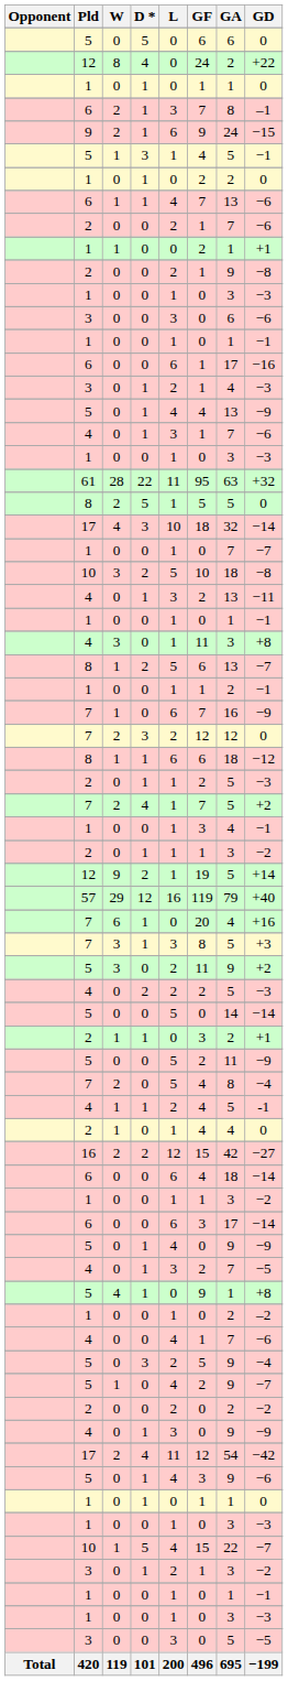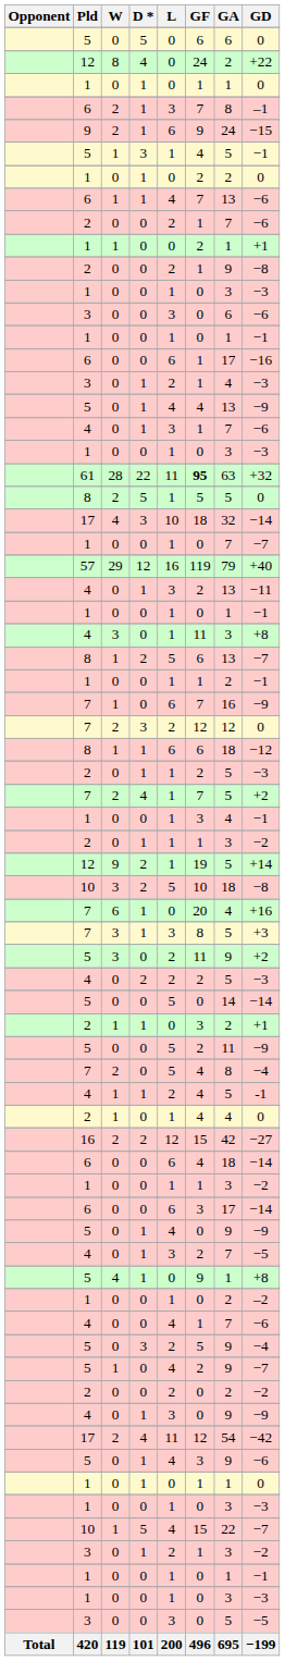 <table class="wikitable sortable collapsible collapsed" style="text-align: center; font-size: 100%;">
 <tr>
 <th>Opponent</th>
 <th>Pld</th>
 <th>W</th>
 <th>D *</th>
 <th>L</th>
 <th>GF</th>
 <th>GA</th>
 <th>GD</th>
 </tr>
 <tr bgcolor="#d0ffd0" align="center">
 </tr>
 <tr>
 </tr>
 <tr bgcolor="#FFFACD">
 <td align="left"></td>
 <td>5</td>
 <td>0</td>
 <td>5</td>
 <td>0</td>
 <td>6</td>
 <td>6</td>
 <td>0</td>
 </tr>
 <tr>
 </tr>
 <tr bgcolor="#CCFFCC">
 <td align="left"></td>
 <td>12</td>
 <td>8</td>
 <td>4</td>
 <td>0</td>
 <td>24</td>
 <td>2</td>
 <td>+22</td>
 </tr>
 <tr>
 </tr>
 <tr bgcolor="#FFFACD">
 <td align="left"></td>
 <td>1</td>
 <td>0</td>
 <td>1</td>
 <td>0</td>
 <td>1</td>
 <td>1</td>
 <td>0</td>
 </tr>
 <tr>
 </tr>
 <tr bgcolor="#FFCCCC">
 <td align="left"></td>
 <td>6</td>
 <td>2</td>
 <td>1</td>
 <td>3</td>
 <td>7</td>
 <td>8</td>
 <td>–1</td>
 </tr>
 <tr>
 </tr>
 <tr bgcolor="#FFCCCC">
 <td align="left"></td>
 <td>9</td>
 <td>2</td>
 <td>1</td>
 <td>6</td>
 <td>9</td>
 <td>24</td>
 <td>−15</td>
 </tr>
 <tr>
 </tr>
 <tr bgcolor="#FFFACD">
 <td align="left"></td>
 <td>5</td>
 <td>1</td>
 <td>3</td>
 <td>1</td>
 <td>4</td>
 <td>5</td>
 <td>−1</td>
 </tr>
 <tr>
 </tr>
 <tr bgcolor="#FFFACD">
 <td align="left"></td>
 <td>1</td>
 <td>0</td>
 <td>1</td>
 <td>0</td>
 <td>2</td>
 <td>2</td>
 <td>0</td>
 </tr>
 <tr>
 </tr>
 <tr bgcolor="#FFCCCC">
 <td align="left"></td>
 <td>6</td>
 <td>1</td>
 <td>1</td>
 <td>4</td>
 <td>7</td>
 <td>13</td>
 <td>−6</td>
 </tr>
 <tr>
 </tr>
 <tr bgcolor="#FFCCCC">
 <td align="left"></td>
 <td>2</td>
 <td>0</td>
 <td>0</td>
 <td>2</td>
 <td>1</td>
 <td>7</td>
 <td>−6</td>
 </tr>
 <tr>
 </tr>
 <tr bgcolor="#CCFFCC">
 <td align="left"></td>
 <td>1</td>
 <td>1</td>
 <td>0</td>
 <td>0</td>
 <td>2</td>
 <td>1</td>
 <td>+1</td>
 </tr>
 <tr>
 </tr>
 <tr bgcolor="#FFCCCC">
 <td align="left"></td>
 <td>2</td>
 <td>0</td>
 <td>0</td>
 <td>2</td>
 <td>1</td>
 <td>9</td>
 <td>−8</td>
 </tr>
 <tr>
 </tr>
 <tr bgcolor="#FFCCCC">
 <td align="left"></td>
 <td>1</td>
 <td>0</td>
 <td>0</td>
 <td>1</td>
 <td>0</td>
 <td>3</td>
 <td>−3</td>
 </tr>
 <tr>
 </tr>
 <tr bgcolor="#FFCCCC">
 <td align="left"></td>
 <td>3</td>
 <td>0</td>
 <td>0</td>
 <td>3</td>
 <td>0</td>
 <td>6</td>
 <td>−6</td>
 </tr>
 <tr>
 </tr>
 <tr bgcolor="#FFCCCC">
 <td align="left"></td>
 <td>1</td>
 <td>0</td>
 <td>0</td>
 <td>1</td>
 <td>0</td>
 <td>1</td>
 <td>−1</td>
 </tr>
 <tr>
 </tr>
 <tr bgcolor="#FFCCCC">
 <td align="left"></td>
 <td>6</td>
 <td>0</td>
 <td>0</td>
 <td>6</td>
 <td>1</td>
 <td>17</td>
 <td>−16</td>
 </tr>
 <tr>
 </tr>
 <tr bgcolor="#FFCCCC">
 <td align="left"></td>
 <td>3</td>
 <td>0</td>
 <td>1</td>
 <td>2</td>
 <td>1</td>
 <td>4</td>
 <td>−3</td>
 </tr>
 <tr>
 </tr>
 <tr bgcolor="#FFCCCC">
 <td align="left"></td>
 <td>5</td>
 <td>0</td>
 <td>1</td>
 <td>4</td>
 <td>4</td>
 <td>13</td>
 <td>−9</td>
 </tr>
 <tr>
 </tr>
 <tr bgcolor="#FFCCCC">
 <td align="left"></td>
 <td>4</td>
 <td>0</td>
 <td>1</td>
 <td>3</td>
 <td>1</td>
 <td>7</td>
 <td>−6</td>
 </tr>
 <tr>
 </tr>
 <tr bgcolor="#FFCCCC">
 <td align="left"></td>
 <td>1</td>
 <td>0</td>
 <td>0</td>
 <td>1</td>
 <td>0</td>
 <td>3</td>
 <td>−3</td>
 </tr>
 <tr>
 </tr>
 <tr bgcolor="#CCFFCC">
 <td align="left"></td>
 <td>61</td>
 <td>28</td>
 <td>22</td>
 <td>11</td>
-<td>95</td>
+<td><strong>95</strong></td>
 <td>63</td>
 <td>+32</td>
 </tr>
 <tr>
 </tr>
 <tr bgcolor="#CCFFCC">
 <td align="left"></td>
 <td>8</td>
 <td>2</td>
 <td>5</td>
 <td>1</td>
 <td>5</td>
 <td>5</td>
 <td>0</td>
 </tr>
 <tr>
 </tr>
 <tr bgcolor="#FFCCCC">
 <td align="left"></td>
 <td>17</td>
 <td>4</td>
 <td>3</td>
 <td>10</td>
 <td>18</td>
 <td>32</td>
 <td>−14</td>
 </tr>
 <tr>
 </tr>
 <tr bgcolor="#FFCCCC">
 <td align="left"></td>
 <td>1</td>
 <td>0</td>
 <td>0</td>
 <td>1</td>
 <td>0</td>
 <td>7</td>
 <td>−7</td>
 </tr>
 <tr>
 </tr>
-<tr bgcolor="#FFCCCC">
+<tr bgcolor="#CCFFCC">
 <td align="left"></td>
-<td>10</td>
-<td>3</td>
-<td>2</td>
-<td>5</td>
-<td>10</td>
-<td>18</td>
-<td>−8</td>
+<td>57</td>
+<td>29</td>
+<td>12</td>
+<td>16</td>
+<td>119</td>
+<td>79</td>
+<td>+40</td>
 </tr>
 <tr>
 </tr>
 <tr bgcolor="#FFCCCC">
 <td align="left"></td>
 <td>4</td>
 <td>0</td>
 <td>1</td>
 <td>3</td>
 <td>2</td>
 <td>13</td>
 <td>−11</td>
 </tr>
 <tr>
 </tr>
 <tr bgcolor="#FFCCCC">
 <td align="left"></td>
 <td>1</td>
 <td>0</td>
 <td>0</td>
 <td>1</td>
 <td>0</td>
 <td>1</td>
 <td>−1</td>
 </tr>
 <tr>
 </tr>
 <tr bgcolor="#CCFFCC">
 <td align="left"></td>
 <td>4</td>
 <td>3</td>
 <td>0</td>
 <td>1</td>
 <td>11</td>
 <td>3</td>
 <td>+8</td>
 </tr>
 <tr>
 </tr>
 <tr bgcolor="#FFCCCC">
 <td align="left"></td>
 <td>8</td>
 <td>1</td>
 <td>2</td>
 <td>5</td>
 <td>6</td>
 <td>13</td>
 <td>−7</td>
 </tr>
 <tr>
 </tr>
 <tr bgcolor="#FFCCCC">
 <td align="left"></td>
 <td>1</td>
 <td>0</td>
 <td>0</td>
 <td>1</td>
 <td>1</td>
 <td>2</td>
 <td>−1</td>
 </tr>
 <tr>
 </tr>
 <tr bgcolor="#FFCCCC">
 <td align="left"></td>
 <td>7</td>
 <td>1</td>
 <td>0</td>
 <td>6</td>
 <td>7</td>
 <td>16</td>
 <td>−9</td>
 </tr>
 <tr>
 </tr>
 <tr bgcolor="#FFFACD">
 <td align="left"></td>
 <td>7</td>
 <td>2</td>
 <td>3</td>
 <td>2</td>
 <td>12</td>
 <td>12</td>
 <td>0</td>
 </tr>
 <tr>
 </tr>
 <tr bgcolor="#FFCCCC">
 <td align="left"></td>
 <td>8</td>
 <td>1</td>
 <td>1</td>
 <td>6</td>
 <td>6</td>
 <td>18</td>
 <td>−12</td>
 </tr>
 <tr>
 </tr>
 <tr bgcolor="#FFCCCC">
 <td align="left"></td>
 <td>2</td>
 <td>0</td>
 <td>1</td>
 <td>1</td>
 <td>2</td>
 <td>5</td>
 <td>−3</td>
 </tr>
 <tr>
 </tr>
 <tr bgcolor="#CCFFCC">
 <td align="left"></td>
 <td>7</td>
 <td>2</td>
 <td>4</td>
 <td>1</td>
 <td>7</td>
 <td>5</td>
 <td>+2</td>
 </tr>
 <tr>
 </tr>
 <tr bgcolor="#FFCCCC">
 <td align="left"></td>
 <td>1</td>
 <td>0</td>
 <td>0</td>
 <td>1</td>
 <td>3</td>
 <td>4</td>
 <td>−1</td>
 </tr>
 <tr>
 </tr>
 <tr bgcolor="#FFCCCC">
 <td align="left"></td>
 <td>2</td>
 <td>0</td>
 <td>1</td>
 <td>1</td>
 <td>1</td>
 <td>3</td>
 <td>−2</td>
 </tr>
 <tr>
 </tr>
 <tr bgcolor="#CCFFCC">
 <td align="left"></td>
 <td>12</td>
 <td>9</td>
 <td>2</td>
 <td>1</td>
 <td>19</td>
 <td>5</td>
 <td>+14</td>
 </tr>
 <tr>
 </tr>
-<tr bgcolor="#CCFFCC">
+<tr bgcolor="#FFCCCC">
 <td align="left"></td>
-<td>57</td>
-<td>29</td>
-<td>12</td>
-<td>16</td>
-<td>119</td>
-<td>79</td>
-<td>+40</td>
+<td>10</td>
+<td>3</td>
+<td>2</td>
+<td>5</td>
+<td>10</td>
+<td>18</td>
+<td>−8</td>
 </tr>
 <tr>
 </tr>
 <tr bgcolor="#CCFFCC">
 <td align="left"></td>
 <td>7</td>
 <td>6</td>
 <td>1</td>
 <td>0</td>
 <td>20</td>
 <td>4</td>
 <td>+16</td>
 </tr>
 <tr>
 </tr>
 <tr bgcolor="#FFFACD">
 <td align="left"></td>
 <td>7</td>
 <td>3</td>
 <td>1</td>
 <td>3</td>
 <td>8</td>
 <td>5</td>
 <td>+3</td>
 </tr>
 <tr>
 </tr>
 <tr bgcolor="#CCFFCC">
 <td align="left"></td>
 <td>5</td>
 <td>3</td>
 <td>0</td>
 <td>2</td>
 <td>11</td>
 <td>9</td>
 <td>+2</td>
 </tr>
 <tr>
 </tr>
 <tr bgcolor="#FFCCCC">
 <td align="left"></td>
 <td>4</td>
 <td>0</td>
 <td>2</td>
 <td>2</td>
 <td>2</td>
 <td>5</td>
 <td>−3</td>
 </tr>
 <tr>
 </tr>
 <tr bgcolor="#FFCCCC">
 <td align="left"></td>
 <td>5</td>
 <td>0</td>
 <td>0</td>
 <td>5</td>
 <td>0</td>
 <td>14</td>
 <td>−14</td>
 </tr>
 <tr>
 </tr>
 <tr bgcolor="#CCFFCC">
 <td align="left"></td>
 <td>2</td>
 <td>1</td>
 <td>1</td>
 <td>0</td>
 <td>3</td>
 <td>2</td>
 <td>+1</td>
 </tr>
 <tr>
 </tr>
 <tr bgcolor="#FFCCCC">
 <td align="left"></td>
 <td>5</td>
 <td>0</td>
 <td>0</td>
 <td>5</td>
 <td>2</td>
 <td>11</td>
 <td>−9</td>
 </tr>
 <tr>
 </tr>
 <tr bgcolor="#FFCCCC">
 <td align="left"></td>
 <td>7</td>
 <td>2</td>
 <td>0</td>
 <td>5</td>
 <td>4</td>
 <td>8</td>
 <td>−4</td>
 </tr>
 <tr>
 </tr>
 <tr bgcolor="#FFCCCC">
 <td align="left"></td>
 <td>4</td>
 <td>1</td>
 <td>1</td>
 <td>2</td>
 <td>4</td>
 <td>5</td>
 <td>-1</td>
 </tr>
 <tr>
 </tr>
 <tr bgcolor="#FFFACD">
 <td align="left"></td>
 <td>2</td>
 <td>1</td>
 <td>0</td>
 <td>1</td>
 <td>4</td>
 <td>4</td>
 <td>0</td>
 </tr>
 <tr>
 </tr>
 <tr bgcolor="#FFCCCC">
 <td align="left"></td>
 <td>16</td>
 <td>2</td>
 <td>2</td>
 <td>12</td>
 <td>15</td>
 <td>42</td>
 <td>−27</td>
 </tr>
 <tr>
 </tr>
 <tr bgcolor="#FFCCCC">
 <td align="left"></td>
 <td>6</td>
 <td>0</td>
 <td>0</td>
 <td>6</td>
 <td>4</td>
 <td>18</td>
 <td>−14</td>
 </tr>
 <tr>
 </tr>
 <tr bgcolor="#FFCCCC">
 <td align="left"></td>
 <td>1</td>
 <td>0</td>
 <td>0</td>
 <td>1</td>
 <td>1</td>
 <td>3</td>
 <td>−2</td>
 </tr>
 <tr>
 </tr>
 <tr bgcolor="#FFCCCC">
 <td align="left"></td>
 <td>6</td>
 <td>0</td>
 <td>0</td>
 <td>6</td>
 <td>3</td>
 <td>17</td>
 <td>−14</td>
 </tr>
 <tr>
 </tr>
 <tr bgcolor="#FFCCCC">
 <td align="left"></td>
 <td>5</td>
 <td>0</td>
 <td>1</td>
 <td>4</td>
 <td>0</td>
 <td>9</td>
 <td>−9</td>
 </tr>
 <tr>
 </tr>
 <tr bgcolor="#FFCCCC">
 <td align="left"></td>
 <td>4</td>
 <td>0</td>
 <td>1</td>
 <td>3</td>
 <td>2</td>
 <td>7</td>
 <td>−5</td>
 </tr>
 <tr>
 </tr>
 <tr bgcolor="#CCFFCC">
 <td align="left"></td>
 <td>5</td>
 <td>4</td>
 <td>1</td>
 <td>0</td>
 <td>9</td>
 <td>1</td>
 <td>+8</td>
 </tr>
 <tr>
 </tr>
 <tr bgcolor="#FFCCCC">
 <td align="left"></td>
 <td>1</td>
 <td>0</td>
 <td>0</td>
 <td>1</td>
 <td>0</td>
 <td>2</td>
 <td>–2</td>
 </tr>
 <tr>
 </tr>
 <tr bgcolor="#FFCCCC">
 <td align="left"></td>
 <td>4</td>
 <td>0</td>
 <td>0</td>
 <td>4</td>
 <td>1</td>
 <td>7</td>
 <td>−6</td>
 </tr>
 <tr>
 </tr>
 <tr bgcolor="#FFCCCC">
 <td align="left"></td>
 <td>5</td>
 <td>0</td>
 <td>3</td>
 <td>2</td>
 <td>5</td>
 <td>9</td>
 <td>−4</td>
 </tr>
 <tr>
 </tr>
 <tr bgcolor="#FFCCCC">
 <td align="left"></td>
 <td>5</td>
 <td>1</td>
 <td>0</td>
 <td>4</td>
 <td>2</td>
 <td>9</td>
 <td>−7</td>
 </tr>
 <tr>
 </tr>
 <tr bgcolor="#FFCCCC">
 <td align="left"></td>
 <td>2</td>
 <td>0</td>
 <td>0</td>
 <td>2</td>
 <td>0</td>
 <td>2</td>
 <td>−2</td>
 </tr>
 <tr>
 </tr>
 <tr bgcolor="#FFCCCC">
 <td align="left"></td>
 <td>4</td>
 <td>0</td>
 <td>1</td>
 <td>3</td>
 <td>0</td>
 <td>9</td>
 <td>−9</td>
 </tr>
 <tr>
 </tr>
 <tr bgcolor="#FFCCCC">
 <td align="left"></td>
 <td>17</td>
 <td>2</td>
 <td>4</td>
 <td>11</td>
 <td>12</td>
 <td>54</td>
 <td>−42</td>
 </tr>
 <tr>
 </tr>
 <tr bgcolor="#FFCCCC">
 <td align="left"></td>
 <td>5</td>
 <td>0</td>
 <td>1</td>
 <td>4</td>
 <td>3</td>
 <td>9</td>
 <td>−6</td>
 </tr>
 <tr>
 </tr>
 <tr bgcolor="#FFFACD">
 <td align="left"></td>
 <td>1</td>
 <td>0</td>
 <td>1</td>
 <td>0</td>
 <td>1</td>
 <td>1</td>
 <td>0</td>
 </tr>
 <tr>
 </tr>
 <tr bgcolor="#FFCCCC">
 <td align="left"></td>
 <td>1</td>
 <td>0</td>
 <td>0</td>
 <td>1</td>
 <td>0</td>
 <td>3</td>
 <td>−3</td>
 </tr>
 <tr>
 </tr>
 <tr bgcolor="#FFCCCC">
 <td align="left"></td>
 <td>10</td>
 <td>1</td>
 <td>5</td>
 <td>4</td>
 <td>15</td>
 <td>22</td>
 <td>−7</td>
 </tr>
 <tr>
 </tr>
 <tr bgcolor="#FFCCCC">
 <td align="left"></td>
 <td>3</td>
 <td>0</td>
 <td>1</td>
 <td>2</td>
 <td>1</td>
 <td>3</td>
 <td>−2</td>
 </tr>
 <tr>
 </tr>
 <tr bgcolor="#FFCCCC">
 <td align="left"></td>
 <td>1</td>
 <td>0</td>
 <td>0</td>
 <td>1</td>
 <td>0</td>
 <td>1</td>
 <td>−1</td>
 </tr>
 <tr>
 </tr>
 <tr bgcolor="#FFCCCC">
 <td align="left"></td>
 <td>1</td>
 <td>0</td>
 <td>0</td>
 <td>1</td>
 <td>0</td>
 <td>3</td>
 <td>−3</td>
 </tr>
 <tr>
 </tr>
 <tr bgcolor="#FFCCCC">
 <td align="left"></td>
 <td>3</td>
 <td>0</td>
 <td>0</td>
 <td>3</td>
 <td>0</td>
 <td>5</td>
 <td>−5</td>
 </tr>
 <tr class="sortbottom">
 <th>Total</th>
 <th>420</th>
 <th>119</th>
 <th>101</th>
 <th>200</th>
 <th>496</th>
 <th>695</th>
 <th>−199</th>
 </tr>
 </table>
